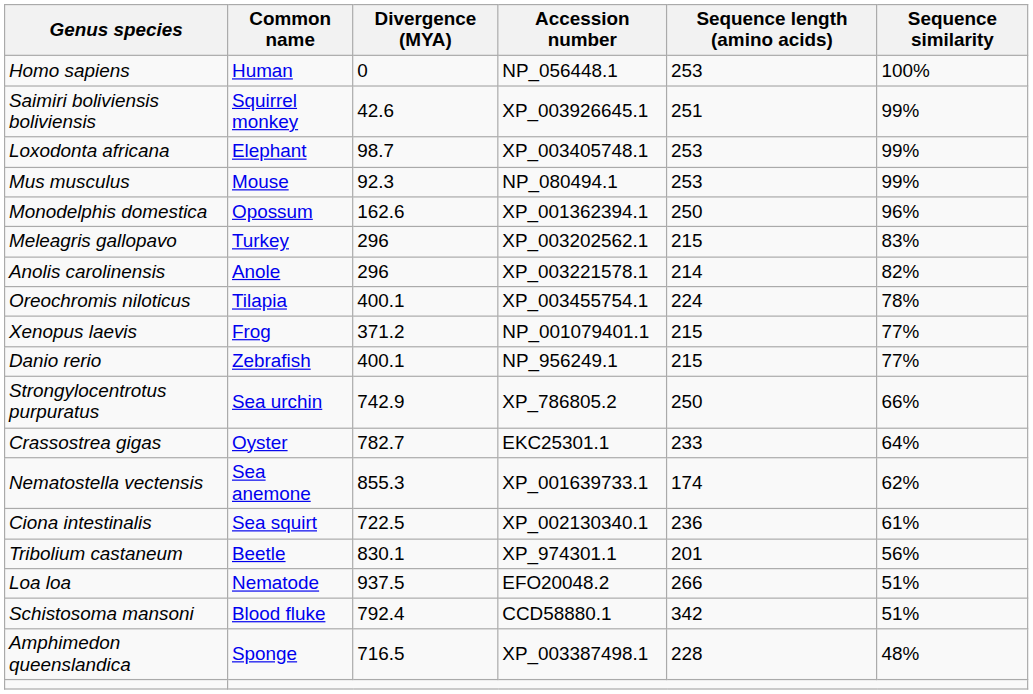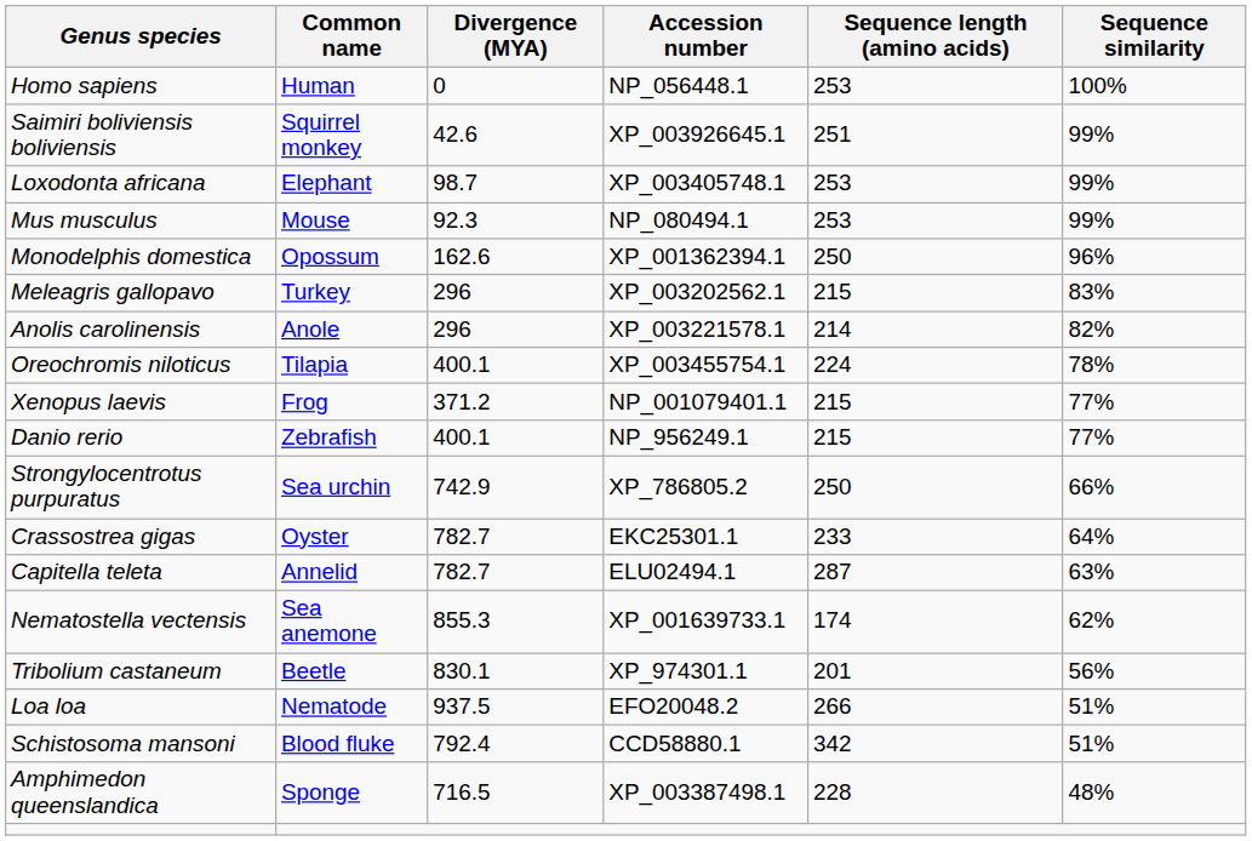 <table class="wikitable">
 <tr>
 <th><em>Genus species</em></th>
 <th>Common name</th>
 <th>Divergence (MYA)</th>
 <th>Accession number</th>
 <th>Sequence length (amino acids)</th>
 <th>Sequence similarity</th>
 </tr>
 <tr>
 <td><em>Homo sapiens</em></td>
 <td><a href='#'>Human</a></td>
 <td>0</td>
 <td>NP_056448.1</td>
 <td>253</td>
 <td>100%</td>
 </tr>
 <tr>
 <td><em>Saimiri boliviensis boliviensis</em></td>
 <td><a href='#'>Squirrel monkey</a></td>
 <td>42.6</td>
 <td>XP_003926645.1</td>
 <td>251</td>
 <td>99%</td>
 </tr>
 <tr>
 <td><em>Loxodonta africana</em></td>
 <td><a href='#'>Elephant</a></td>
 <td>98.7</td>
 <td>XP_003405748.1</td>
 <td>253</td>
 <td>99%</td>
 </tr>
 <tr>
 <td><em>Mus musculus</em></td>
 <td><a href='#'>Mouse</a></td>
 <td>92.3</td>
 <td>NP_080494.1</td>
 <td>253</td>
 <td>99%</td>
 </tr>
 <tr>
 <td><em>Monodelphis domestica</em></td>
 <td><a href='#'>Opossum</a></td>
 <td>162.6</td>
 <td>XP_001362394.1</td>
 <td>250</td>
 <td>96%</td>
 </tr>
 <tr>
 <td><em>Meleagris gallopavo</em></td>
 <td><a href='#'>Turkey</a></td>
 <td>296</td>
 <td>XP_003202562.1</td>
 <td>215</td>
 <td>83%</td>
 </tr>
 <tr>
 <td><em>Anolis carolinensis</em></td>
 <td><a href='#'>Anole</a></td>
 <td>296</td>
 <td>XP_003221578.1</td>
 <td>214</td>
 <td>82%</td>
 </tr>
 <tr>
 <td><em>Oreochromis niloticus</em></td>
 <td><a href='#'>Tilapia</a></td>
 <td>400.1</td>
 <td>XP_003455754.1</td>
 <td>224</td>
 <td>78%</td>
 </tr>
 <tr>
 <td><em>Xenopus laevis</em></td>
 <td><a href='#'>Frog</a></td>
 <td>371.2</td>
 <td>NP_001079401.1</td>
 <td>215</td>
 <td>77%</td>
 </tr>
 <tr>
 <td><em>Danio rerio</em></td>
 <td><a href='#'>Zebrafish</a></td>
 <td>400.1</td>
 <td>NP_956249.1</td>
 <td>215</td>
 <td>77%</td>
 </tr>
 <tr>
 <td><em>Strongylocentrotus purpuratus</em></td>
 <td><a href='#'>Sea urchin</a></td>
 <td>742.9</td>
 <td>XP_786805.2</td>
 <td>250</td>
 <td>66%</td>
 </tr>
 <tr>
 <td><em>Crassostrea gigas</em></td>
 <td><a href='#'>Oyster</a></td>
 <td>782.7</td>
 <td>EKC25301.1</td>
 <td>233</td>
 <td>64%</td>
 </tr>
 <tr>
+<td><em>Capitella teleta</em></td>
+<td><a href='#'>Annelid</a></td>
+<td>782.7</td>
+<td>ELU02494.1</td>
+<td>287</td>
+<td>63%</td>
+</tr>
+<tr>
 <td><em>Nematostella vectensis</em></td>
 <td><a href='#'>Sea anemone</a></td>
 <td>855.3</td>
 <td>XP_001639733.1</td>
 <td>174</td>
 <td>62%</td>
-</tr>
-<tr>
-<td><em>Ciona intestinalis</em></td>
-<td><a href='#'>Sea squirt</a></td>
-<td>722.5</td>
-<td>XP_002130340.1</td>
-<td>236</td>
-<td>61%</td>
 </tr>
 <tr>
 <td><em>Tribolium castaneum</em></td>
 <td><a href='#'>Beetle</a></td>
 <td>830.1</td>
 <td>XP_974301.1</td>
 <td>201</td>
 <td>56%</td>
 </tr>
 <tr>
 <td><em>Loa loa</em></td>
 <td><a href='#'>Nematode</a></td>
 <td>937.5</td>
 <td>EFO20048.2</td>
 <td>266</td>
 <td>51%</td>
 </tr>
 <tr>
 <td><em>Schistosoma mansoni</em></td>
 <td><a href='#'>Blood fluke</a></td>
 <td>792.4</td>
 <td>CCD58880.1</td>
 <td>342</td>
 <td>51%</td>
 </tr>
 <tr>
 <td><em>Amphimedon queenslandica</em></td>
 <td><a href='#'>Sponge</a></td>
 <td>716.5</td>
 <td>XP_003387498.1</td>
 <td>228</td>
 <td>48%</td>
 </tr>
 <tr>
 <td></td>
 </tr>
 </table>
